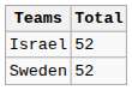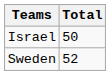 <table class="wikitable">
 <tr>
 <th>Teams</th>
 <th>Total</th>
 </tr>
 <tr>
 <td>Israel</td>
-<td>52</td>
+<td>50</td>
 </tr>
 <tr>
 <td>Sweden</td>
 <td>52</td>
 </tr>
 </table>
